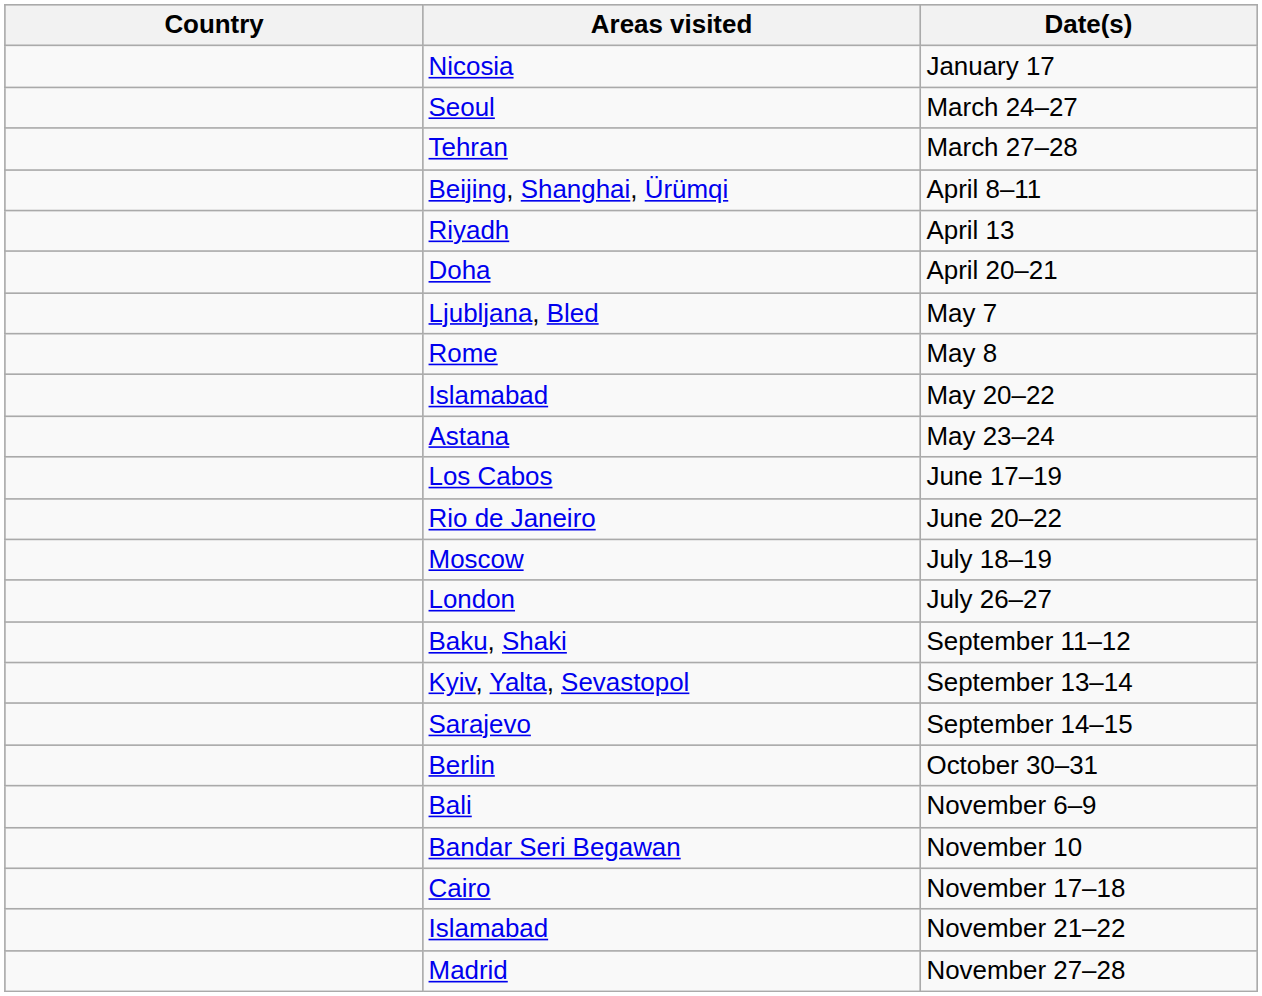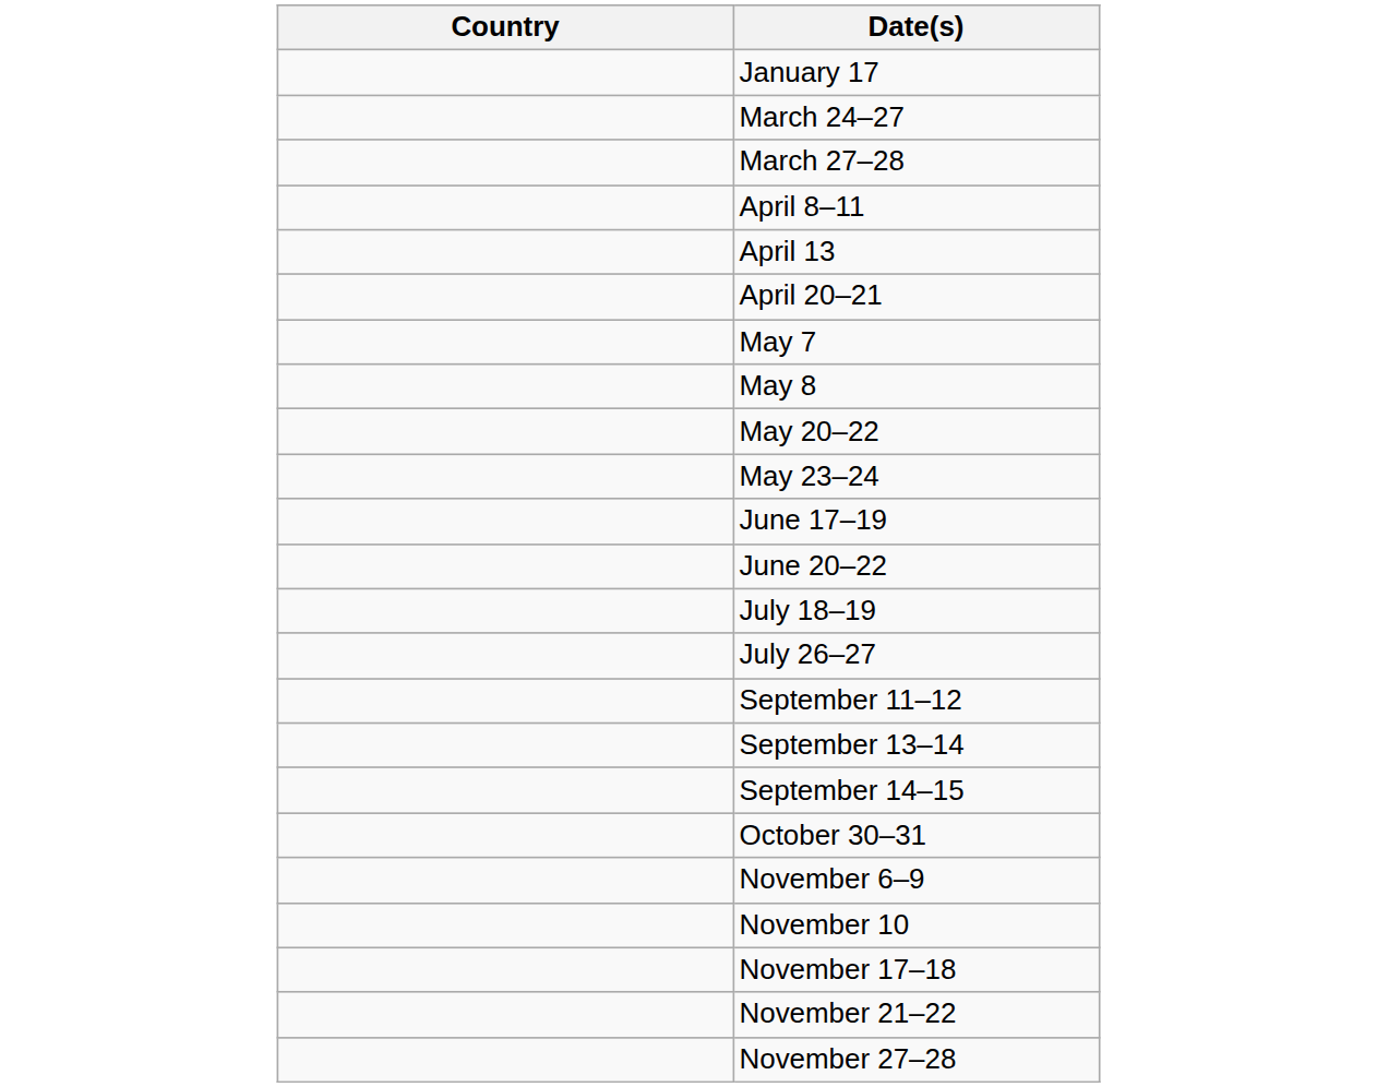 <table class="wikitable" style="margin: 1em auto 1em auto">
 <tr>
 <th width=250>Country</th>
-<th width=300>Areas visited</th>
 <th width=200>Date(s)</th>
 </tr>
 <tr>
 <td></td>
-<td><a href='#'>Nicosia</a></td>
 <td>January 17</td>
 </tr>
 <tr>
 <td></td>
-<td><a href='#'>Seoul</a></td>
 <td>March 24–27</td>
 </tr>
 <tr>
 <td></td>
-<td><a href='#'>Tehran</a></td>
 <td>March 27–28</td>
 </tr>
 <tr>
 <td></td>
-<td><a href='#'>Beijing</a>, <a href='#'>Shanghai</a>, <a href='#'>Ürümqi</a></td>
 <td>April 8–11</td>
 </tr>
 <tr>
 <td></td>
-<td><a href='#'>Riyadh</a></td>
 <td>April 13</td>
 </tr>
 <tr>
 <td></td>
-<td><a href='#'>Doha</a></td>
 <td>April 20–21</td>
 </tr>
 <tr>
 <td></td>
-<td><a href='#'>Ljubljana</a>, <a href='#'>Bled</a></td>
 <td>May 7</td>
 </tr>
 <tr>
 <td></td>
-<td><a href='#'>Rome</a></td>
 <td>May 8</td>
 </tr>
 <tr>
 <td></td>
-<td><a href='#'>Islamabad</a></td>
 <td>May 20–22</td>
 </tr>
 <tr>
 <td></td>
-<td><a href='#'>Astana</a></td>
 <td>May 23–24</td>
 </tr>
 <tr>
 <td></td>
-<td><a href='#'>Los Cabos</a></td>
 <td>June 17–19</td>
 </tr>
 <tr>
 <td></td>
-<td><a href='#'>Rio de Janeiro</a></td>
 <td>June 20–22</td>
 </tr>
 <tr>
 <td></td>
-<td><a href='#'>Moscow</a></td>
 <td>July 18–19</td>
 </tr>
 <tr>
 <td></td>
-<td><a href='#'>London</a></td>
 <td>July 26–27</td>
 </tr>
 <tr>
 <td></td>
-<td><a href='#'>Baku</a>, <a href='#'>Shaki</a></td>
 <td>September 11–12</td>
 </tr>
 <tr>
 <td></td>
-<td><a href='#'>Kyiv</a>, <a href='#'>Yalta</a>, <a href='#'>Sevastopol</a></td>
 <td>September 13–14</td>
 </tr>
 <tr>
 <td></td>
-<td><a href='#'>Sarajevo</a></td>
 <td>September 14–15</td>
 </tr>
 <tr>
 <td></td>
-<td><a href='#'>Berlin</a></td>
 <td>October 30–31</td>
 </tr>
 <tr>
 <td></td>
-<td><a href='#'>Bali</a></td>
 <td>November 6–9</td>
 </tr>
 <tr>
 <td></td>
-<td><a href='#'>Bandar Seri Begawan</a></td>
 <td>November 10</td>
 </tr>
 <tr>
 <td></td>
-<td><a href='#'>Cairo</a></td>
 <td>November 17–18</td>
 </tr>
 <tr>
 <td></td>
-<td><a href='#'>Islamabad</a></td>
 <td>November 21–22</td>
 </tr>
 <tr>
 <td></td>
-<td><a href='#'>Madrid</a></td>
 <td>November 27–28</td>
 </tr>
 </table>
